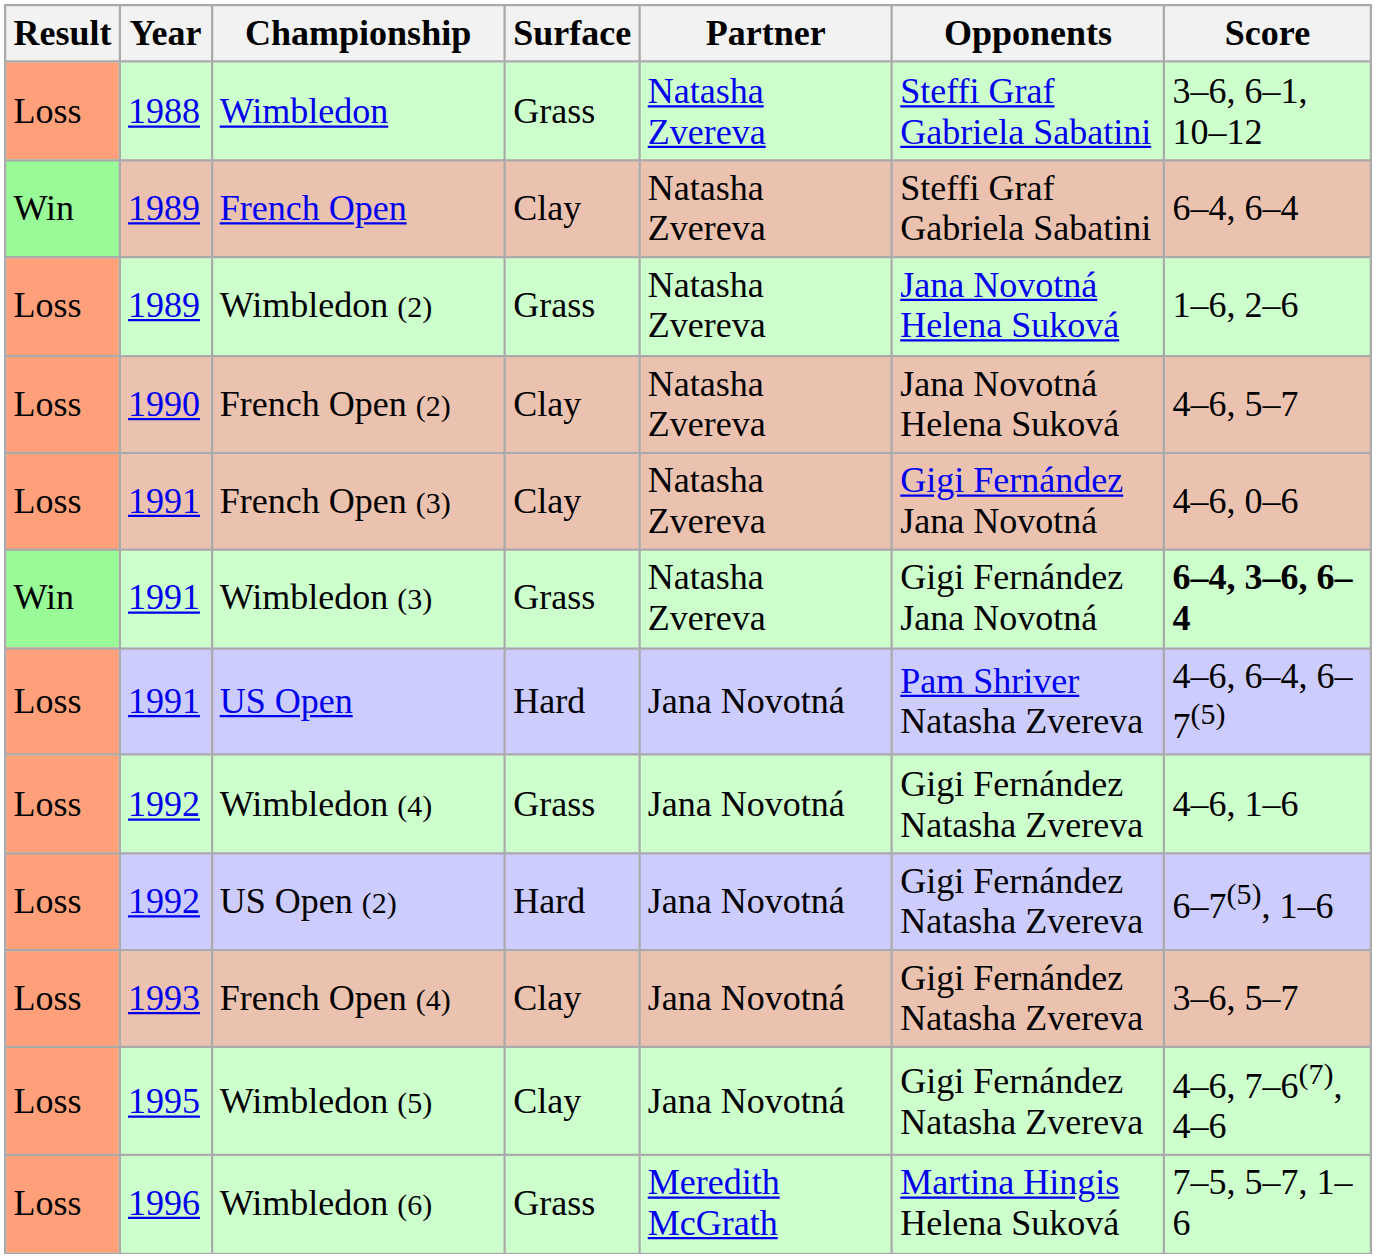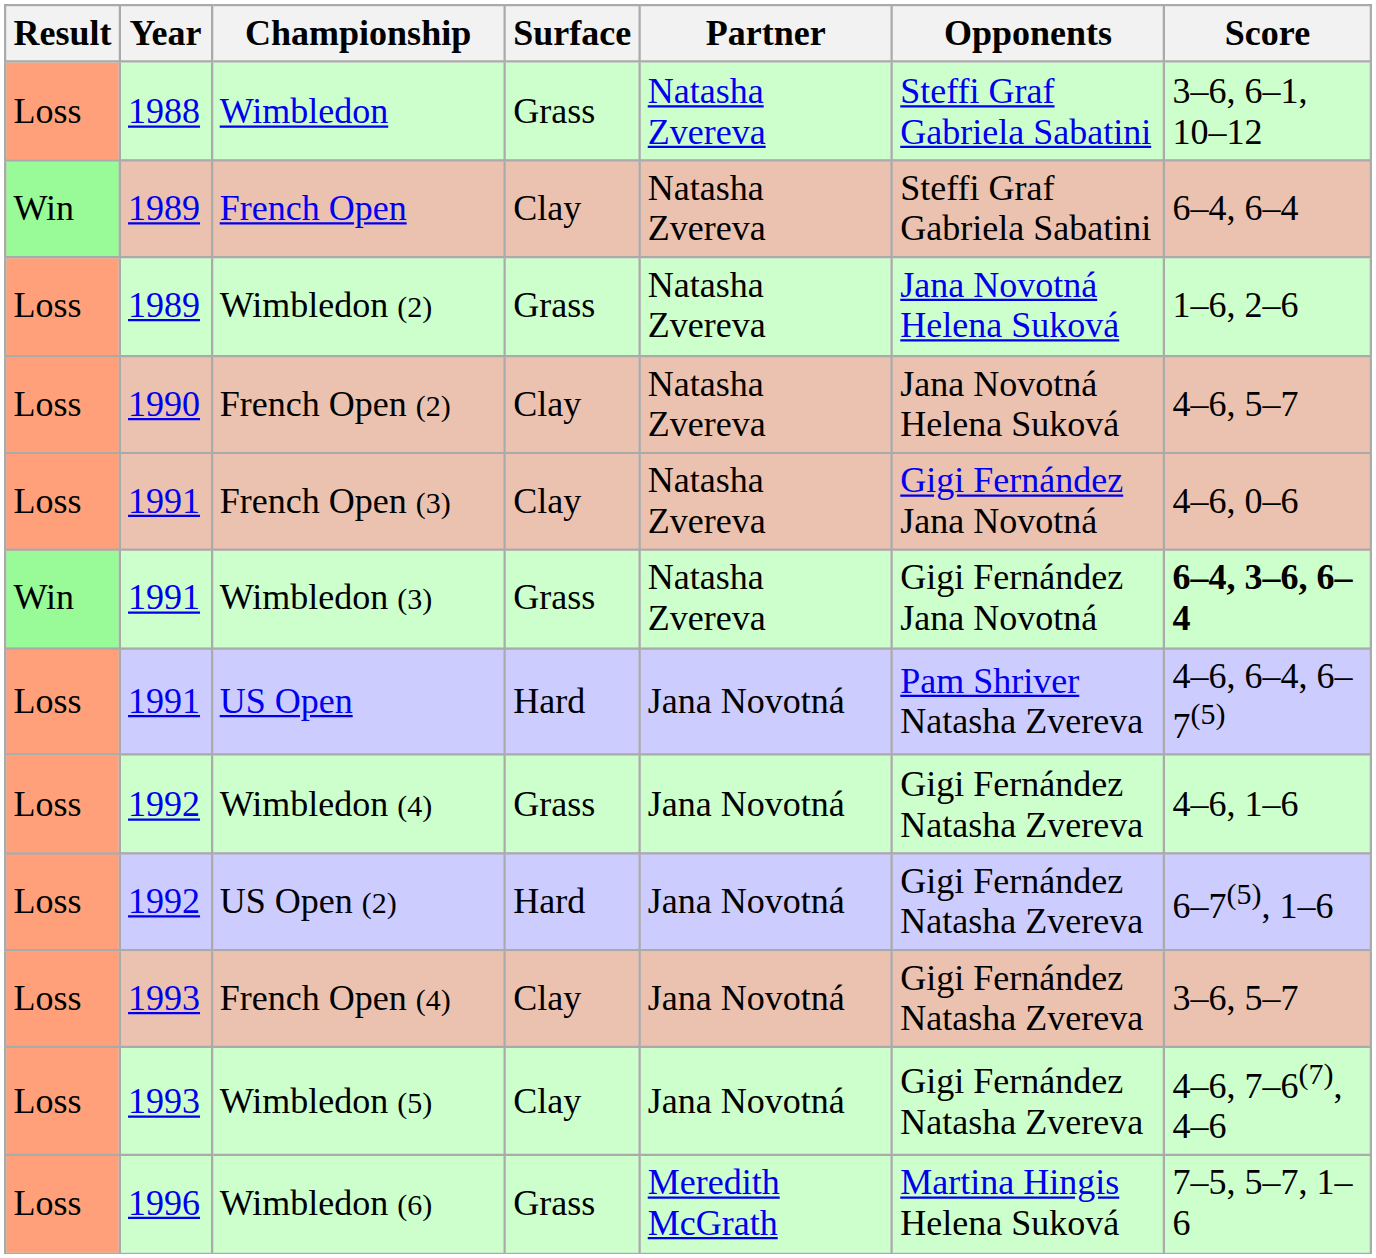 <table class="sortable wikitable">
 <tr>
 <th style="width:40px">Result</th>
 <th style="width:35px">Year</th>
 <th style="width:150px">Championship</th>
 <th style="width:50px">Surface</th>
 <th style="width:160px">Partner</th>
 <th style="width:160px">Opponents</th>
 <th style="width:140px" class="unsortable">Score</th>
 </tr>
 <tr style="background:#ccffcc;">
 <td style="background:#ffa07a;">Loss</td>
 <td><a href='#'>1988</a></td>
 <td><a href='#'>Wimbledon</a></td>
 <td>Grass</td>
 <td> <a href='#'>Natasha Zvereva</a></td>
 <td> <a href='#'>Steffi Graf</a> <br>  <a href='#'>Gabriela Sabatini</a></td>
 <td>3–6, 6–1, 10–12</td>
 </tr>
 <tr style="background:#ebc2af;">
 <td style="background:#98fb98;">Win</td>
 <td><a href='#'>1989</a></td>
 <td><a href='#'>French Open</a></td>
 <td>Clay</td>
 <td> Natasha Zvereva</td>
 <td> Steffi Graf <br>  Gabriela Sabatini</td>
 <td>6–4, 6–4</td>
 </tr>
 <tr style="background:#ccffcc;">
 <td style="background:#ffa07a;">Loss</td>
 <td><a href='#'>1989</a></td>
 <td>Wimbledon <small>(2)</small></td>
 <td>Grass</td>
 <td> Natasha Zvereva</td>
 <td> <a href='#'>Jana Novotná</a> <br>  <a href='#'>Helena Suková</a></td>
 <td>1–6, 2–6</td>
 </tr>
 <tr style="background:#ebc2af;">
 <td style="background:#ffa07a;">Loss</td>
 <td><a href='#'>1990</a></td>
 <td>French Open <small>(2)</small></td>
 <td>Clay</td>
 <td> Natasha Zvereva</td>
 <td> Jana Novotná <br>  Helena Suková</td>
 <td>4–6, 5–7</td>
 </tr>
 <tr style="background:#ebc2af;">
 <td style="background:#ffa07a;">Loss</td>
 <td><a href='#'>1991</a></td>
 <td>French Open <small>(3)</small></td>
 <td>Clay</td>
 <td> Natasha Zvereva</td>
 <td> <a href='#'>Gigi Fernández</a> <br>  Jana Novotná</td>
 <td>4–6, 0–6</td>
 </tr>
 <tr style="background:#ccffcc;">
 <td style="background:#98fb98;">Win</td>
 <td><a href='#'>1991</a></td>
 <td>Wimbledon <small>(3)</small></td>
 <td>Grass</td>
 <td> Natasha Zvereva</td>
 <td> Gigi Fernández <br>  Jana Novotná</td>
 <td><strong>6–4, 3–6, 6–4</strong></td>
 </tr>
 <tr style="background:#ccccff;">
 <td style="background:#ffa07a;">Loss</td>
 <td><a href='#'>1991</a></td>
 <td><a href='#'>US Open</a></td>
 <td>Hard</td>
 <td> Jana Novotná</td>
 <td> <a href='#'>Pam Shriver</a> <br>  Natasha Zvereva</td>
 <td>4–6, 6–4, 6–7<sup>(5)</sup></td>
 </tr>
 <tr style="background:#ccffcc;">
 <td style="background:#ffa07a;">Loss</td>
 <td><a href='#'>1992</a></td>
 <td>Wimbledon <small>(4)</small></td>
 <td>Grass</td>
 <td> Jana Novotná</td>
 <td> Gigi Fernández <br>  Natasha Zvereva</td>
 <td>4–6, 1–6</td>
 </tr>
 <tr style="background:#ccccff;">
 <td style="background:#ffa07a;">Loss</td>
 <td><a href='#'>1992</a></td>
 <td>US Open <small>(2)</small></td>
 <td>Hard</td>
 <td> Jana Novotná</td>
 <td> Gigi Fernández <br>  Natasha Zvereva</td>
 <td>6–7<sup>(5)</sup>, 1–6</td>
 </tr>
 <tr style="background:#ebc2af;">
 <td style="background:#ffa07a;">Loss</td>
 <td><a href='#'>1993</a></td>
 <td>French Open <small>(4)</small></td>
 <td>Clay</td>
 <td> Jana Novotná</td>
 <td> Gigi Fernández <br>  Natasha Zvereva</td>
 <td>3–6, 5–7</td>
 </tr>
 <tr style="background:#ccffcc;">
 <td style="background:#ffa07a;">Loss</td>
-<td><a href='#'>1995</a></td>
+<td><a href='#'>1993</a></td>
 <td>Wimbledon <small>(5)</small></td>
 <td>Clay</td>
 <td> Jana Novotná</td>
 <td> Gigi Fernández <br>  Natasha Zvereva</td>
 <td>4–6, 7–6<sup>(7)</sup>, 4–6</td>
 </tr>
 <tr style="background:#ccffcc;">
 <td style="background:#ffa07a;">Loss</td>
 <td><a href='#'>1996</a></td>
 <td>Wimbledon <small>(6)</small></td>
 <td>Grass</td>
 <td> <a href='#'>Meredith McGrath</a></td>
 <td> <a href='#'>Martina Hingis</a> <br>  Helena Suková</td>
 <td>7–5, 5–7, 1–6</td>
 </tr>
 </table>
